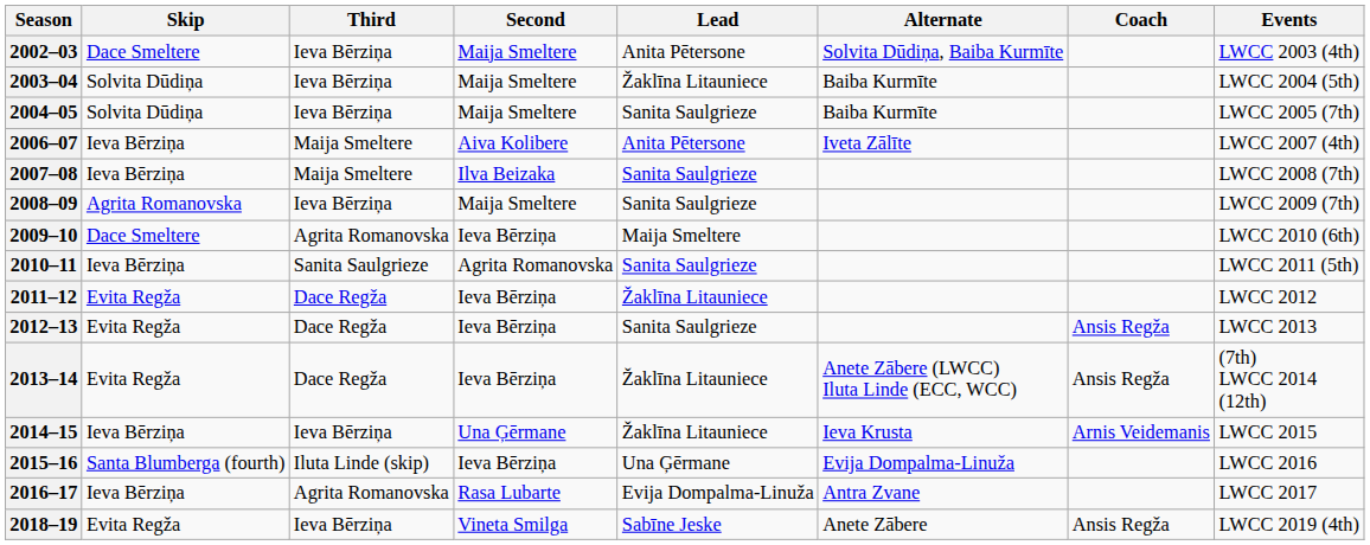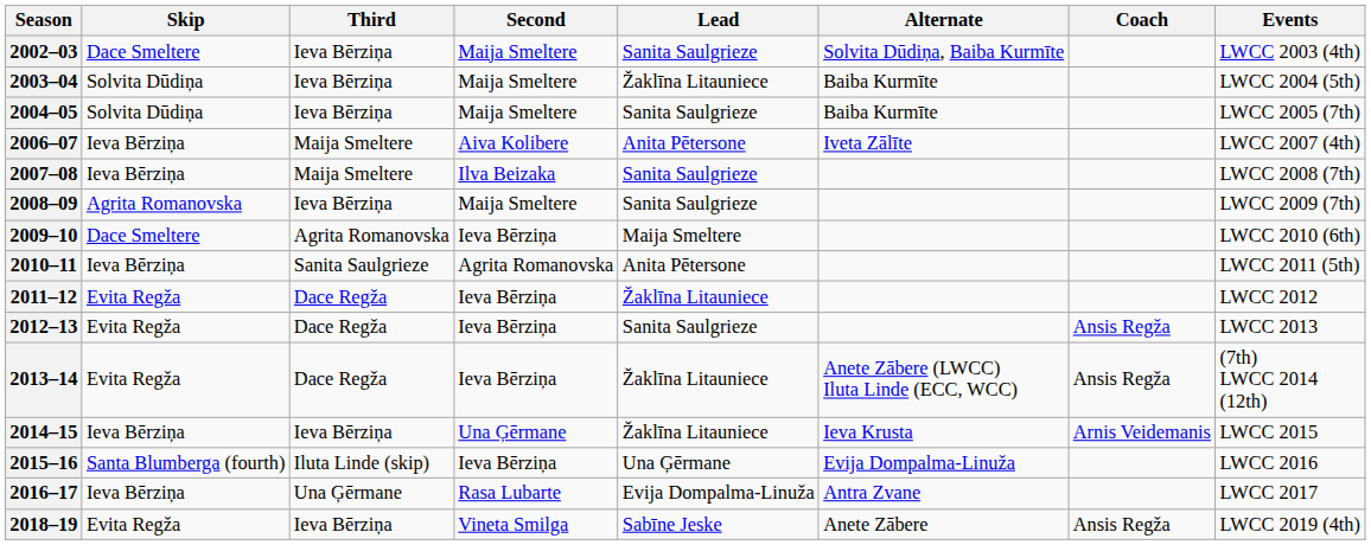 <table class="wikitable">
 <tr>
 <th scope="col">Season</th>
 <th scope="col">Skip</th>
 <th scope="col">Third</th>
 <th scope="col">Second</th>
 <th scope="col">Lead</th>
 <th scope="col">Alternate</th>
 <th scope="col">Coach</th>
 <th scope="col">Events</th>
 </tr>
 <tr>
 <th scope="row">2002–03</th>
 <td><a href='#'>Dace Smeltere</a></td>
 <td>Ieva Bērziņa</td>
 <td><a href='#'>Maija Smeltere</a></td>
-<td>Anita Pētersone</td>
+<td><a href='#'>Sanita Saulgrieze</a></td>
 <td><a href='#'>Solvita Dūdiņa</a>, <a href='#'>Baiba Kurmīte</a></td>
 <td></td>
 <td><a href='#'>LWCC</a> 2003 (4th)</td>
 </tr>
 <tr>
 <th scope="row">2003–04</th>
 <td>Solvita Dūdiņa</td>
 <td>Ieva Bērziņa</td>
 <td>Maija Smeltere</td>
 <td>Žaklīna Litauniece</td>
 <td>Baiba Kurmīte</td>
 <td></td>
 <td>LWCC 2004 (5th)</td>
 </tr>
 <tr>
 <th scope="row">2004–05</th>
 <td>Solvita Dūdiņa</td>
 <td>Ieva Bērziņa</td>
 <td>Maija Smeltere</td>
 <td>Sanita Saulgrieze</td>
 <td>Baiba Kurmīte</td>
 <td></td>
 <td>LWCC 2005 (7th)</td>
 </tr>
 <tr>
 <th scope="row">2006–07</th>
 <td>Ieva Bērziņa</td>
 <td>Maija Smeltere</td>
 <td><a href='#'>Aiva Kolibere</a></td>
 <td><a href='#'>Anita Pētersone</a></td>
 <td><a href='#'>Iveta Zālīte</a></td>
 <td></td>
 <td>LWCC 2007 (4th)</td>
 </tr>
 <tr>
 <th scope="row">2007–08</th>
 <td>Ieva Bērziņa</td>
 <td>Maija Smeltere</td>
 <td><a href='#'>Ilva Beizaka</a></td>
 <td><a href='#'>Sanita Saulgrieze</a></td>
 <td></td>
 <td></td>
 <td>LWCC 2008 (7th)</td>
 </tr>
 <tr>
 <th scope="row">2008–09</th>
 <td><a href='#'>Agrita Romanovska</a></td>
 <td>Ieva Bērziņa</td>
 <td>Maija Smeltere</td>
 <td>Sanita Saulgrieze</td>
 <td></td>
 <td></td>
 <td>LWCC 2009 (7th)</td>
 </tr>
 <tr>
 <th scope="row">2009–10</th>
 <td><a href='#'>Dace Smeltere</a></td>
 <td>Agrita Romanovska</td>
 <td>Ieva Bērziņa</td>
 <td>Maija Smeltere</td>
 <td></td>
 <td></td>
 <td>LWCC 2010 (6th)</td>
 </tr>
 <tr>
 <th scope="row">2010–11</th>
 <td>Ieva Bērziņa</td>
 <td>Sanita Saulgrieze</td>
 <td>Agrita Romanovska</td>
-<td><a href='#'>Sanita Saulgrieze</a></td>
+<td>Anita Pētersone</td>
 <td></td>
 <td></td>
 <td>LWCC 2011 (5th)</td>
 </tr>
 <tr>
 <th scope="row">2011–12</th>
 <td><a href='#'>Evita Regža</a></td>
 <td><a href='#'>Dace Regža</a></td>
 <td>Ieva Bērziņa</td>
 <td><a href='#'>Žaklīna Litauniece</a></td>
 <td></td>
 <td></td>
 <td>LWCC 2012 </td>
 </tr>
 <tr>
 <th scope="row">2012–13</th>
 <td>Evita Regža</td>
 <td>Dace Regža</td>
 <td>Ieva Bērziņa</td>
 <td>Sanita Saulgrieze</td>
 <td></td>
 <td><a href='#'>Ansis Regža</a></td>
 <td>LWCC 2013 </td>
 </tr>
 <tr>
 <th scope="row">2013–14</th>
 <td>Evita Regža</td>
 <td>Dace Regža</td>
 <td>Ieva Bērziņa</td>
 <td>Žaklīna Litauniece</td>
 <td><a href='#'>Anete Zābere</a> (LWCC)<br><a href='#'>Iluta Linde</a> (ECC, WCC)</td>
 <td>Ansis Regža</td>
 <td> (7th)<br>LWCC 2014 <br> (12th)</td>
 </tr>
 <tr>
 <th scope="row">2014–15</th>
 <td>Ieva Bērziņa</td>
 <td>Ieva Bērziņa</td>
 <td><a href='#'>Una Ģērmane</a></td>
 <td>Žaklīna Litauniece</td>
 <td><a href='#'>Ieva Krusta</a></td>
 <td><a href='#'>Arnis Veidemanis</a></td>
 <td>LWCC 2015 </td>
 </tr>
 <tr>
 <th scope="row">2015–16</th>
 <td><a href='#'>Santa Blumberga</a> (fourth)</td>
 <td>Iluta Linde (skip)</td>
 <td>Ieva Bērziņa</td>
 <td>Una Ģērmane</td>
 <td><a href='#'>Evija Dompalma-Linuža</a></td>
 <td></td>
 <td>LWCC 2016 </td>
 </tr>
 <tr>
 <th scope="row">2016–17</th>
 <td>Ieva Bērziņa</td>
-<td>Agrita Romanovska</td>
+<td>Una Ģērmane</td>
 <td><a href='#'>Rasa Lubarte</a></td>
 <td>Evija Dompalma-Linuža</td>
 <td><a href='#'>Antra Zvane</a></td>
 <td></td>
 <td>LWCC 2017 </td>
 </tr>
 <tr>
 <th scope="row">2018–19</th>
 <td>Evita Regža</td>
 <td>Ieva Bērziņa</td>
 <td><a href='#'>Vineta Smilga</a></td>
 <td><a href='#'>Sabīne Jeske</a></td>
 <td>Anete Zābere</td>
 <td>Ansis Regža</td>
 <td>LWCC 2019 (4th)</td>
 </tr>
 </table>
